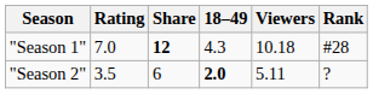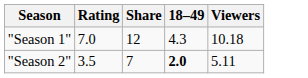 <table class="wikitable sortable">
 <tr>
 <th>Season</th>
 <th>Rating</th>
 <th>Share</th>
 <th>18–49</th>
 <th>Viewers</th>
-<th>Rank</th>
 </tr>
 <tr>
 <td>"Season 1"</td>
 <td>7.0</td>
-<td><strong>12</strong></td>
+<td>12</td>
 <td>4.3</td>
 <td>10.18</td>
-<td>#28</td>
 </tr>
 <tr>
 <td>"Season 2"</td>
 <td>3.5</td>
-<td>6</td>
+<td>7</td>
 <td><strong>2.0</strong></td>
 <td>5.11</td>
-<td>?</td>
 </tr>
 </table>
